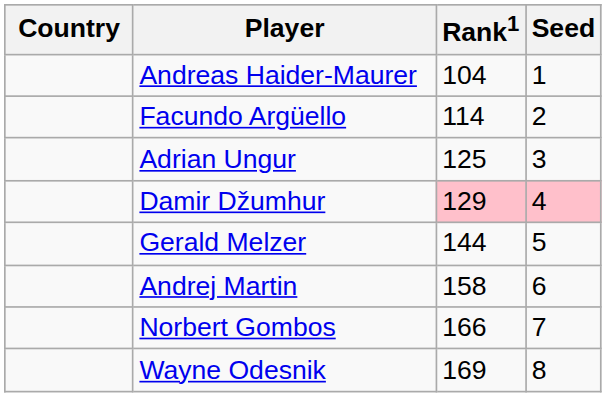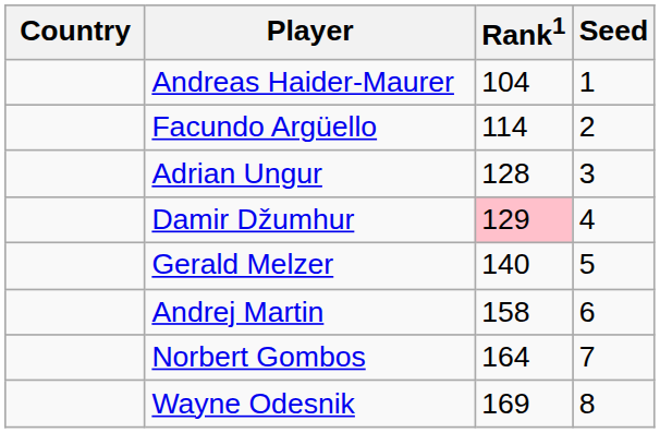 <table class="sortable wikitable">
 <tr>
 <th width="70">Country</th>
 <th width="175">Player</th>
 <th>Rank<sup>1</sup></th>
 <th>Seed</th>
 </tr>
 <tr>
 <td></td>
 <td><a href='#'>Andreas Haider-Maurer</a></td>
 <td>104</td>
 <td>1</td>
 </tr>
 <tr>
 <td></td>
 <td><a href='#'>Facundo Argüello</a></td>
 <td>114</td>
 <td>2</td>
 </tr>
 <tr>
 <td></td>
 <td><a href='#'>Adrian Ungur</a></td>
-<td>125</td>
+<td>128</td>
 <td>3</td>
 </tr>
 <tr>
 <td></td>
 <td><a href='#'>Damir Džumhur</a></td>
 <td style="background: pink;">129</td>
-<td style="background: pink;">4</td>
+<td>4</td>
 </tr>
 <tr>
 <td></td>
 <td><a href='#'>Gerald Melzer</a></td>
-<td>144</td>
+<td>140</td>
 <td>5</td>
 </tr>
 <tr>
 <td></td>
 <td><a href='#'>Andrej Martin</a></td>
 <td>158</td>
 <td>6</td>
 </tr>
 <tr>
 <td></td>
 <td><a href='#'>Norbert Gombos</a></td>
-<td>166</td>
+<td>164</td>
 <td>7</td>
 </tr>
 <tr>
 <td></td>
 <td><a href='#'>Wayne Odesnik</a></td>
 <td>169</td>
 <td>8</td>
 </tr>
 </table>
